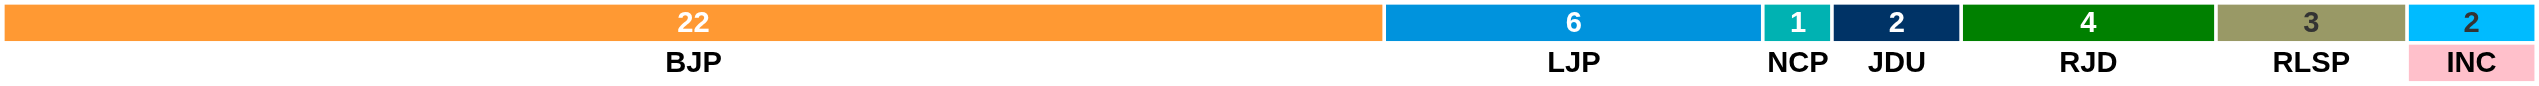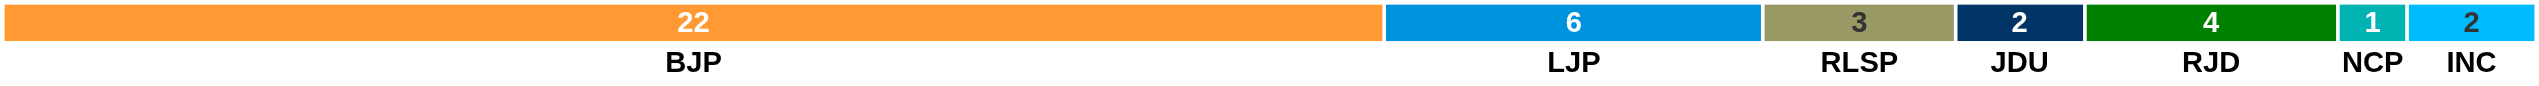 <table style="width:88%; text-align:center;">
 <tr style="color:white;">
 <td style="background:#FF9933; width:55%;"><strong>22</strong></td>
 <td style="background:#0093DD; width:15%;"><strong>6</strong></td>
-<td style="background:#00B2B2; width:2.5%;"><strong>1</strong></td>
+<td style="background:#999966; color:#333; width:7.5%;"><strong>3</strong></td>
 <td style="background:#003366; color:#FFF; width:5%;"><strong>2</strong></td>
 <td style="background:#008000; width:10%;"><strong>4</strong></td>
-<td style="background:#999966; color:#333; width:7.5%;"><strong>3</strong></td>
+<td style="background:#00B2B2; width:2.5%;"><strong>1</strong></td>
 <td style="background:#00BBFF;color:#333; width:5%;"><strong>2</strong></td>
 </tr>
 <tr>
 <td><span><strong>BJP</strong></span></td>
 <td><span><strong>LJP</strong></span></td>
-<td><span><strong>NCP</strong></span></td>
+<td><span><strong>RLSP</strong></span></td>
 <td><span><strong>JDU</strong></span></td>
 <td><span><strong>RJD</strong></span></td>
-<td><span><strong>RLSP</strong></span></td>
-<td style="background: pink;"><span><strong>INC</strong></span></td>
+<td><span><strong>NCP</strong></span></td>
+<td><span><strong>INC</strong></span></td>
 </tr>
 </table>
